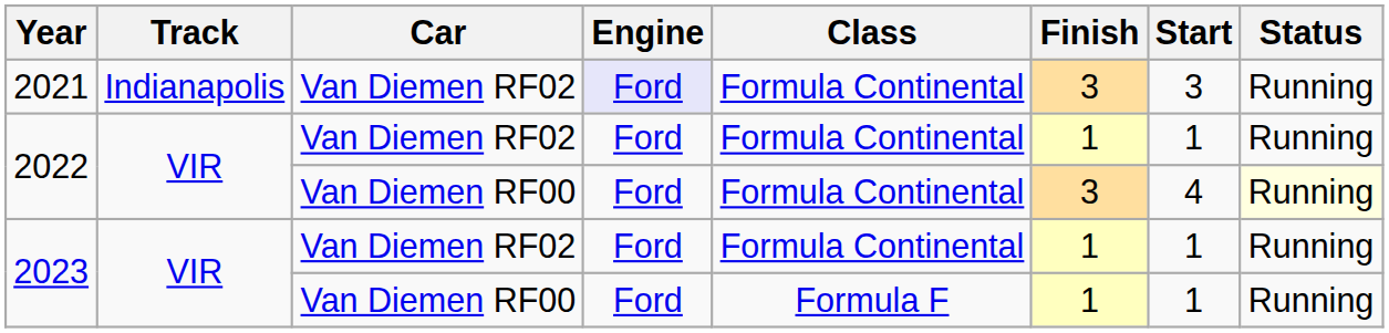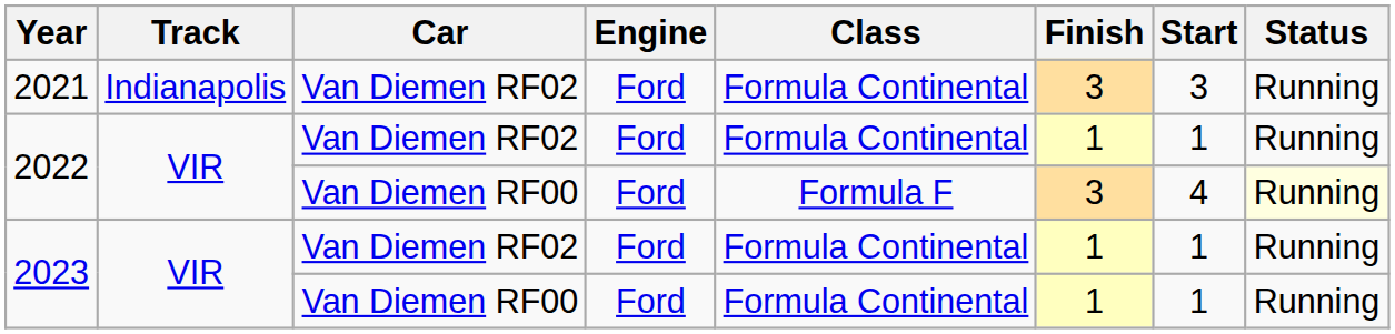 <table class="wikitable" style="text-align:center; font-size:90%">
 <tr>
 <th>Year</th>
 <th>Track</th>
 <th>Car</th>
 <th>Engine</th>
 <th>Class</th>
 <th>Finish</th>
 <th>Start</th>
 <th>Status</th>
 </tr>
 <tr>
 <td>2021</td>
 <td><a href='#'>Indianapolis</a></td>
 <td><a href='#'>Van Diemen</a> RF02</td>
-<td style="background: lavender;"><a href='#'>Ford</a></td>
+<td><a href='#'>Ford</a></td>
 <td><a href='#'>Formula Continental</a></td>
 <td style="background:#FFDF9F;">3</td>
 <td>3</td>
 <td>Running</td>
 </tr>
 <tr>
 <td rowspan=2>2022</td>
 <td rowspan=2><a href='#'>VIR</a></td>
 <td><a href='#'>Van Diemen</a> RF02</td>
 <td><a href='#'>Ford</a></td>
 <td><a href='#'>Formula Continental</a></td>
 <td style="background:#FFFFBF;">1</td>
 <td>1</td>
 <td>Running</td>
 </tr>
 <tr>
 <td><a href='#'>Van Diemen</a> RF00</td>
 <td><a href='#'>Ford</a></td>
-<td><a href='#'>Formula Continental</a></td>
+<td><a href='#'>Formula F</a></td>
 <td style="background:#FFDF9F;">3</td>
 <td>4</td>
 <td style="background: lightyellow;">Running</td>
 </tr>
 <tr>
 <td rowspan=2><a href='#'>2023</a></td>
 <td rowspan=2><a href='#'>VIR</a></td>
 <td><a href='#'>Van Diemen</a> RF02</td>
 <td><a href='#'>Ford</a></td>
 <td><a href='#'>Formula Continental</a></td>
 <td style="background:#FFFFBF;">1</td>
 <td>1</td>
 <td>Running</td>
 </tr>
 <tr>
 <td><a href='#'>Van Diemen</a> RF00</td>
 <td><a href='#'>Ford</a></td>
-<td><a href='#'>Formula F</a></td>
+<td><a href='#'>Formula Continental</a></td>
 <td style="background:#FFFFBF;">1</td>
 <td>1</td>
 <td>Running</td>
 </tr>
 </table>
